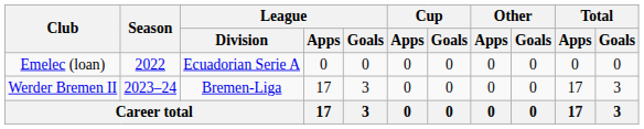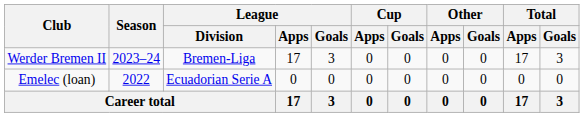 <table class="wikitable" style="text-align:center">
 <tr>
 <th rowspan="2">Club</th>
 <th rowspan="2">Season</th>
 <th colspan="3">League</th>
 <th colspan="2">Cup</th>
 <th colspan="2">Other</th>
 <th colspan="2">Total</th>
 </tr>
 <tr>
 <th>Division</th>
 <th>Apps</th>
 <th>Goals</th>
 <th>Apps</th>
 <th>Goals</th>
 <th>Apps</th>
 <th>Goals</th>
 <th>Apps</th>
 <th>Goals</th>
 </tr>
 <tr>
+<td><a href='#'>Werder Bremen II</a></td>
+<td><a href='#'>2023–24</a></td>
+<td><a href='#'>Bremen-Liga</a></td>
+<td>17</td>
+<td>3</td>
+<td>0</td>
+<td>0</td>
+<td>0</td>
+<td>0</td>
+<td>17</td>
+<td>3</td>
+</tr>
+<tr>
 <td><a href='#'>Emelec</a> (loan)</td>
 <td><a href='#'>2022</a></td>
 <td><a href='#'>Ecuadorian Serie A</a></td>
 <td>0</td>
 <td>0</td>
 <td>0</td>
 <td>0</td>
 <td>0</td>
 <td>0</td>
 <td>0</td>
 <td>0</td>
 </tr>
 <tr>
-<td><a href='#'>Werder Bremen II</a></td>
-<td><a href='#'>2023–24</a></td>
-<td><a href='#'>Bremen-Liga</a></td>
-<td>17</td>
-<td>3</td>
-<td>0</td>
-<td>0</td>
-<td>0</td>
-<td>0</td>
-<td>17</td>
-<td>3</td>
-</tr>
-<tr>
 <th colspan="3">Career total</th>
 <th>17</th>
 <th>3</th>
 <th>0</th>
 <th>0</th>
 <th>0</th>
 <th>0</th>
 <th>17</th>
 <th>3</th>
 </tr>
 </table>
